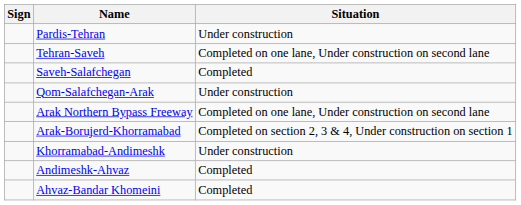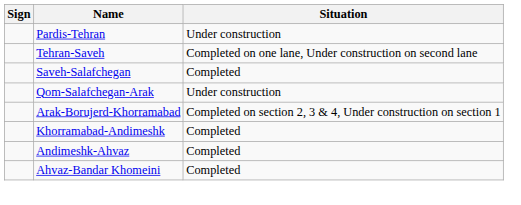 <table class="wikitable">
 <tr>
 <th>Sign</th>
 <th>Name</th>
 <th>Situation</th>
 </tr>
 <tr>
 <td></td>
 <td><a href='#'>Pardis-Tehran</a></td>
 <td>Under construction</td>
 </tr>
 <tr>
 <td></td>
 <td><a href='#'>Tehran-Saveh</a></td>
 <td>Completed on one lane, Under construction on second lane</td>
 </tr>
 <tr>
 <td></td>
 <td><a href='#'>Saveh-Salafchegan</a></td>
 <td>Completed</td>
 </tr>
 <tr>
 <td></td>
 <td><a href='#'>Qom-Salafchegan-Arak</a></td>
 <td>Under construction</td>
 </tr>
 <tr>
 <td></td>
-<td><a href='#'>Arak Northern Bypass Freeway</a></td>
-<td>Completed on one lane, Under construction on second lane</td>
-</tr>
-<tr>
-<td></td>
 <td><a href='#'>Arak-Borujerd-Khorramabad</a></td>
 <td>Completed on section 2, 3 & 4, Under construction on section 1</td>
 </tr>
 <tr>
 <td></td>
 <td><a href='#'>Khorramabad-Andimeshk</a></td>
-<td>Under construction</td>
+<td>Completed</td>
 </tr>
 <tr>
 <td></td>
 <td><a href='#'>Andimeshk-Ahvaz</a></td>
 <td>Completed</td>
 </tr>
 <tr>
 <td></td>
 <td><a href='#'>Ahvaz-Bandar Khomeini</a></td>
 <td>Completed</td>
 </tr>
 </table>
